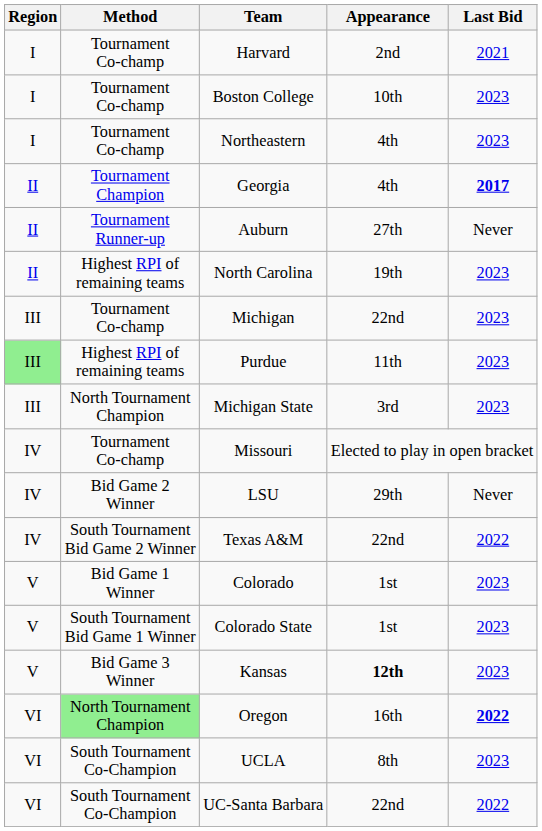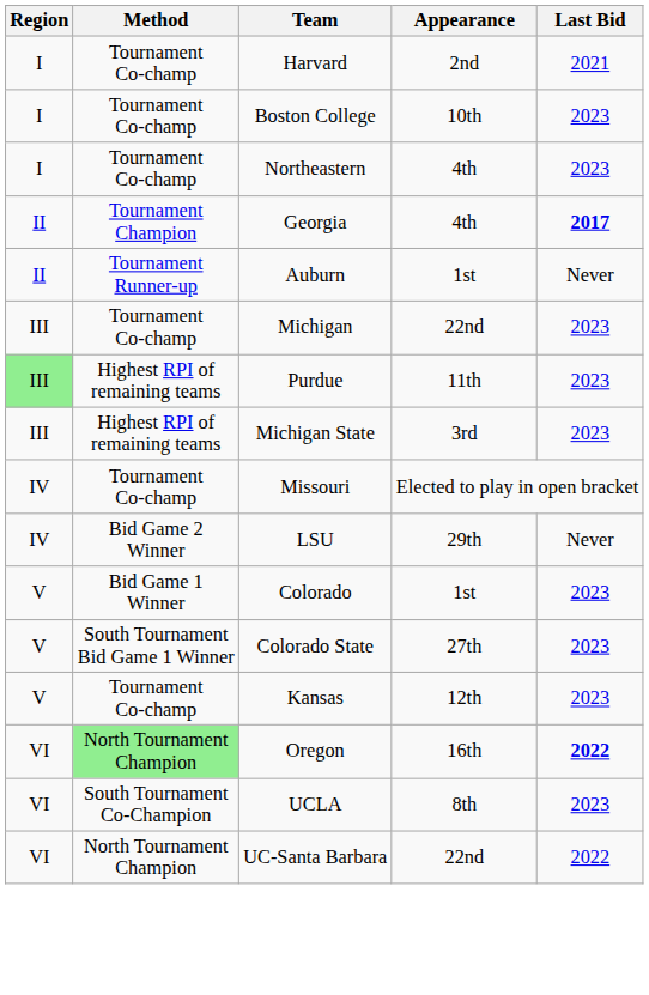 <table class="wikitable sortable" style="text-align:center">
 <tr>
 <th>Region</th>
 <th>Method</th>
 <th>Team</th>
 <th>Appearance</th>
 <th>Last Bid</th>
 </tr>
 <tr>
 <td>I</td>
 <td>Tournament<br>Co-champ</td>
 <td>Harvard</td>
 <td>2nd</td>
 <td><a href='#'>2021</a></td>
 </tr>
 <tr>
 <td>I</td>
 <td>Tournament<br>Co-champ</td>
 <td>Boston College</td>
 <td>10th</td>
 <td><a href='#'>2023</a></td>
 </tr>
 <tr>
 <td>I</td>
 <td>Tournament<br>Co-champ</td>
 <td>Northeastern</td>
 <td>4th</td>
 <td><a href='#'>2023</a></td>
 </tr>
 <tr>
 <td><a href='#'>II</a></td>
 <td><a href='#'>Tournament<br>Champion</a></td>
 <td>Georgia</td>
 <td>4th</td>
 <td><strong><a href='#'>2017</a></strong></td>
 </tr>
 <tr>
 <td><a href='#'>II</a></td>
 <td><a href='#'>Tournament<br>Runner-up</a></td>
 <td>Auburn</td>
-<td>27th</td>
+<td>1st</td>
 <td>Never</td>
-</tr>
-<tr>
-<td><a href='#'>II</a></td>
-<td>Highest <a href='#'>RPI</a> of<br>remaining teams</td>
-<td>North Carolina</td>
-<td>19th</td>
-<td><a href='#'>2023</a></td>
 </tr>
 <tr>
 <td>III</td>
 <td>Tournament<br>Co-champ</td>
 <td>Michigan</td>
 <td>22nd</td>
 <td><a href='#'>2023</a></td>
 </tr>
 <tr>
 <td style="background: lightgreen;">III</td>
 <td>Highest <a href='#'>RPI</a> of<br>remaining teams</td>
 <td>Purdue</td>
 <td>11th</td>
 <td><a href='#'>2023</a></td>
 </tr>
 <tr>
 <td>III</td>
-<td>North Tournament<br>Champion</td>
+<td>Highest <a href='#'>RPI</a> of<br>remaining teams</td>
 <td>Michigan State</td>
 <td>3rd</td>
 <td><a href='#'>2023</a></td>
 </tr>
 <tr>
 <td>IV</td>
 <td>Tournament<br>Co-champ</td>
 <td>Missouri</td>
 <td colspan="2">Elected to play in open bracket</td>
 </tr>
 <tr>
 <td>IV</td>
 <td>Bid Game 2<br>Winner</td>
 <td>LSU</td>
 <td>29th</td>
 <td>Never</td>
 </tr>
 <tr>
-<td>IV</td>
-<td>South Tournament<br>Bid Game 2 Winner</td>
-<td>Texas A&M</td>
-<td>22nd</td>
-<td><a href='#'>2022</a></td>
-</tr>
-<tr>
 <td>V</td>
 <td>Bid Game 1<br>Winner</td>
 <td>Colorado</td>
 <td>1st</td>
 <td><a href='#'>2023</a></td>
 </tr>
 <tr>
 <td>V</td>
 <td>South Tournament<br>Bid Game 1 Winner</td>
 <td>Colorado State</td>
-<td>1st</td>
+<td>27th</td>
 <td><a href='#'>2023</a></td>
 </tr>
 <tr>
 <td>V</td>
-<td>Bid Game 3<br>Winner</td>
+<td>Tournament<br>Co-champ</td>
 <td>Kansas</td>
-<td><strong>12th</strong></td>
+<td>12th</td>
 <td><a href='#'>2023</a></td>
 </tr>
 <tr>
 <td>VI</td>
 <td style="background: lightgreen;">North Tournament<br>Champion</td>
 <td>Oregon</td>
 <td>16th</td>
 <td><strong><a href='#'>2022</a></strong></td>
 </tr>
 <tr>
 <td>VI</td>
 <td>South Tournament<br>Co-Champion</td>
 <td>UCLA</td>
 <td>8th</td>
 <td><a href='#'>2023</a></td>
 </tr>
 <tr>
 <td>VI</td>
-<td>South Tournament<br>Co-Champion</td>
+<td>North Tournament<br>Champion</td>
 <td>UC-Santa Barbara</td>
 <td>22nd</td>
 <td><a href='#'>2022</a></td>
 </tr>
 </table>
